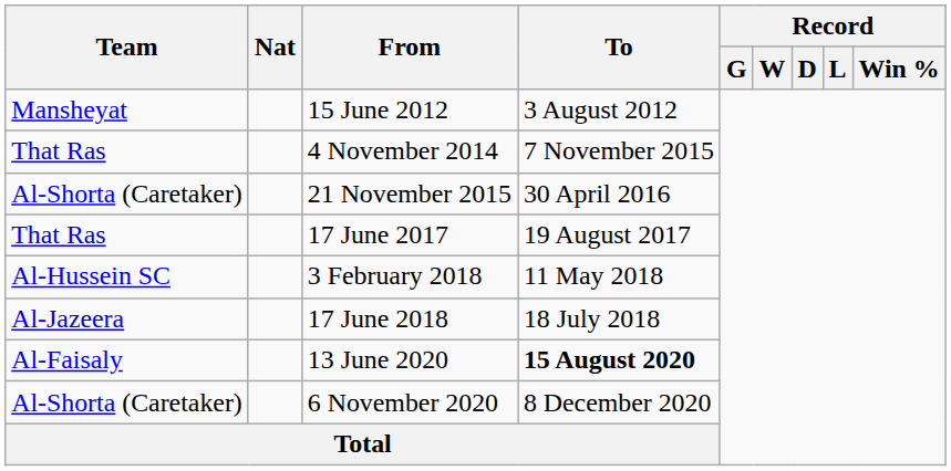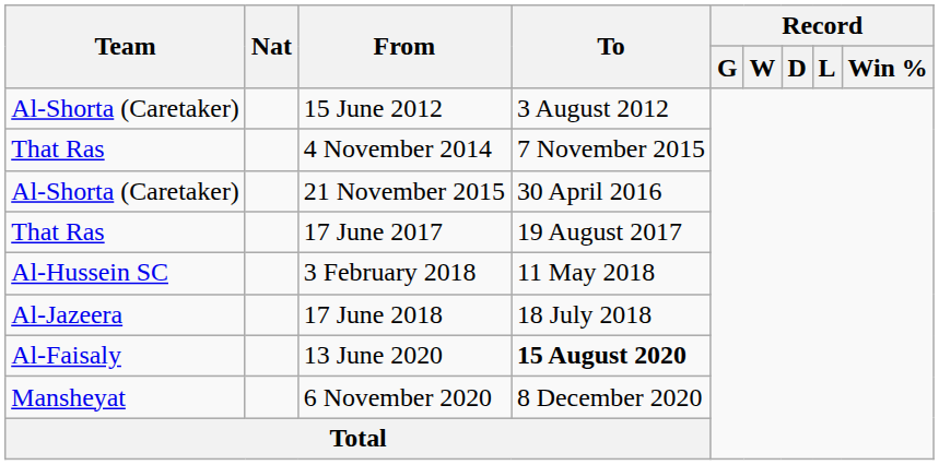 <table class="wikitable" style="text-align: center">
 <tr>
 <th rowspan="2">Team</th>
 <th rowspan="2">Nat</th>
 <th rowspan="2">From</th>
 <th rowspan="2">To</th>
 <th colspan="5">Record</th>
 </tr>
 <tr>
 <th>G</th>
 <th>W</th>
 <th>D</th>
 <th>L</th>
 <th>Win %</th>
 </tr>
 <tr>
-<td align=left><a href='#'>Mansheyat</a></td>
+<td align=left><a href='#'>Al-Shorta</a> (Caretaker)</td>
 <td></td>
 <td align=left>15 June 2012</td>
 <td align=left>3 August 2012<br></td>
 </tr>
 <tr>
 <td align=left><a href='#'>That Ras</a></td>
 <td></td>
 <td align=left>4 November 2014</td>
 <td align=left>7 November 2015<br></td>
 </tr>
 <tr>
 <td align=left><a href='#'>Al-Shorta</a> (Caretaker)</td>
 <td></td>
 <td align=left>21 November 2015</td>
 <td align=left>30 April 2016<br></td>
 </tr>
 <tr>
 <td align=left><a href='#'>That Ras</a></td>
 <td></td>
 <td align=left>17 June 2017</td>
 <td align=left>19 August 2017<br></td>
 </tr>
 <tr>
 <td align=left><a href='#'>Al-Hussein SC</a></td>
 <td></td>
 <td align=left>3 February 2018</td>
 <td align=left>11 May 2018<br></td>
 </tr>
 <tr>
 <td align=left><a href='#'>Al-Jazeera</a></td>
 <td></td>
 <td align=left>17 June 2018</td>
 <td align=left>18 July 2018<br></td>
 </tr>
 <tr>
 <td align=left><a href='#'>Al-Faisaly</a></td>
 <td></td>
 <td align=left>13 June 2020</td>
 <td align=left><strong>15 August 2020<br></strong></td>
 </tr>
 <tr>
-<td align=left><a href='#'>Al-Shorta</a> (Caretaker)</td>
+<td align=left><a href='#'>Mansheyat</a></td>
 <td></td>
 <td align=left>6 November 2020</td>
 <td align=left>8 December 2020<br></td>
 </tr>
 <tr>
 <th colspan="4" align="center" valign=middle>Total<br></th>
 </tr>
 </table>
